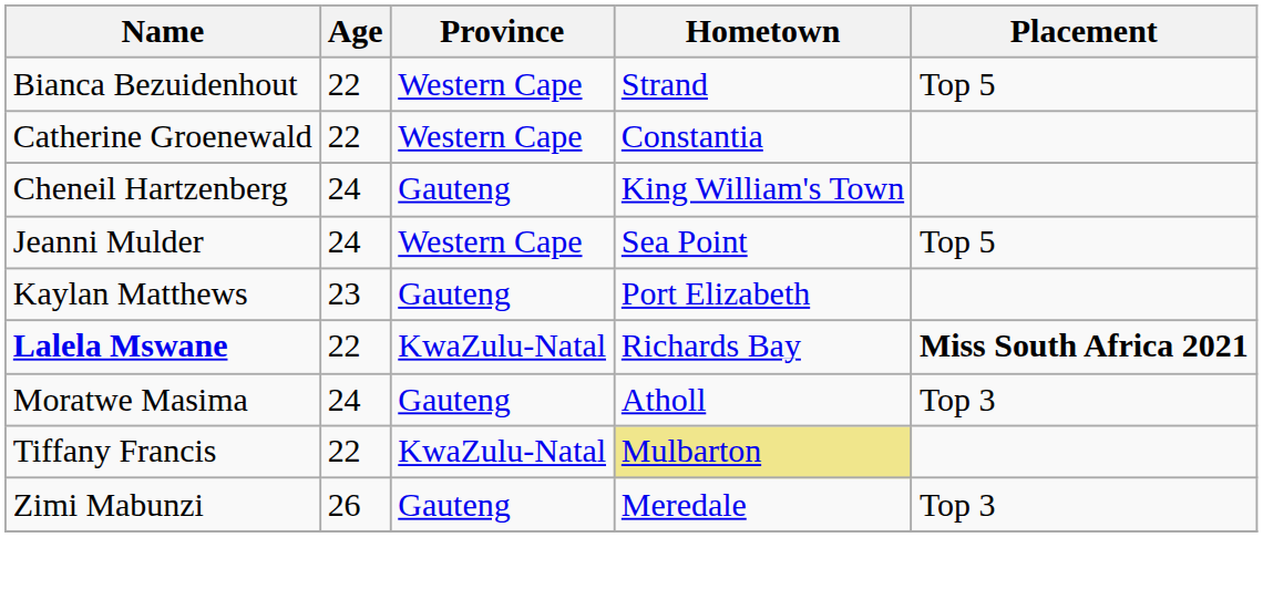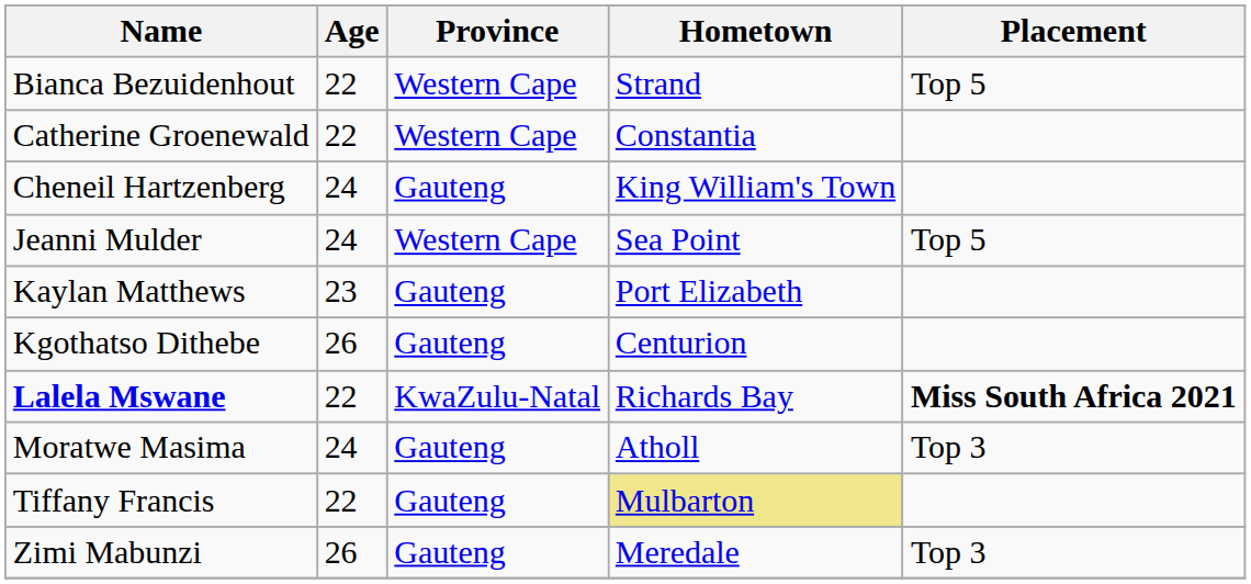 <table class="wikitable sortable">
 <tr>
 <th>Name</th>
 <th>Age</th>
 <th>Province</th>
 <th>Hometown</th>
 <th>Placement</th>
 </tr>
 <tr>
 <td>Bianca Bezuidenhout</td>
 <td>22</td>
 <td> <a href='#'>Western Cape</a></td>
 <td><a href='#'>Strand</a></td>
 <td>Top 5</td>
 </tr>
 <tr>
 <td>Catherine Groenewald</td>
 <td>22</td>
 <td> <a href='#'>Western Cape</a></td>
 <td><a href='#'>Constantia</a></td>
 <td></td>
 </tr>
 <tr>
 <td>Cheneil Hartzenberg</td>
 <td>24</td>
 <td> <a href='#'>Gauteng</a></td>
 <td><a href='#'>King William's Town</a></td>
 <td></td>
 </tr>
 <tr>
 <td>Jeanni Mulder</td>
 <td>24</td>
 <td> <a href='#'>Western Cape</a></td>
 <td><a href='#'>Sea Point</a></td>
 <td>Top 5</td>
 </tr>
 <tr>
 <td>Kaylan Matthews</td>
 <td>23</td>
 <td> <a href='#'>Gauteng</a></td>
 <td><a href='#'>Port Elizabeth</a></td>
 <td></td>
 </tr>
 <tr>
+<td>Kgothatso Dithebe</td>
+<td>26</td>
+<td> <a href='#'>Gauteng</a></td>
+<td><a href='#'>Centurion</a></td>
+<td></td>
+</tr>
+<tr>
 <td><strong><a href='#'>Lalela Mswane</a></strong></td>
 <td>22</td>
 <td> <a href='#'>KwaZulu-Natal</a></td>
 <td><a href='#'>Richards Bay</a></td>
 <td><strong>Miss South Africa 2021</strong></td>
 </tr>
 <tr>
 <td>Moratwe Masima</td>
 <td>24</td>
 <td> <a href='#'>Gauteng</a></td>
 <td><a href='#'>Atholl</a></td>
 <td>Top 3</td>
 </tr>
 <tr>
 <td>Tiffany Francis</td>
 <td>22</td>
-<td> <a href='#'>KwaZulu-Natal</a></td>
+<td> <a href='#'>Gauteng</a></td>
 <td style="background: khaki;"><a href='#'>Mulbarton</a></td>
 <td></td>
 </tr>
 <tr>
 <td>Zimi Mabunzi</td>
 <td>26</td>
 <td> <a href='#'>Gauteng</a></td>
 <td><a href='#'>Meredale</a></td>
 <td>Top 3</td>
 </tr>
 <tr>
 </tr>
 </table>
